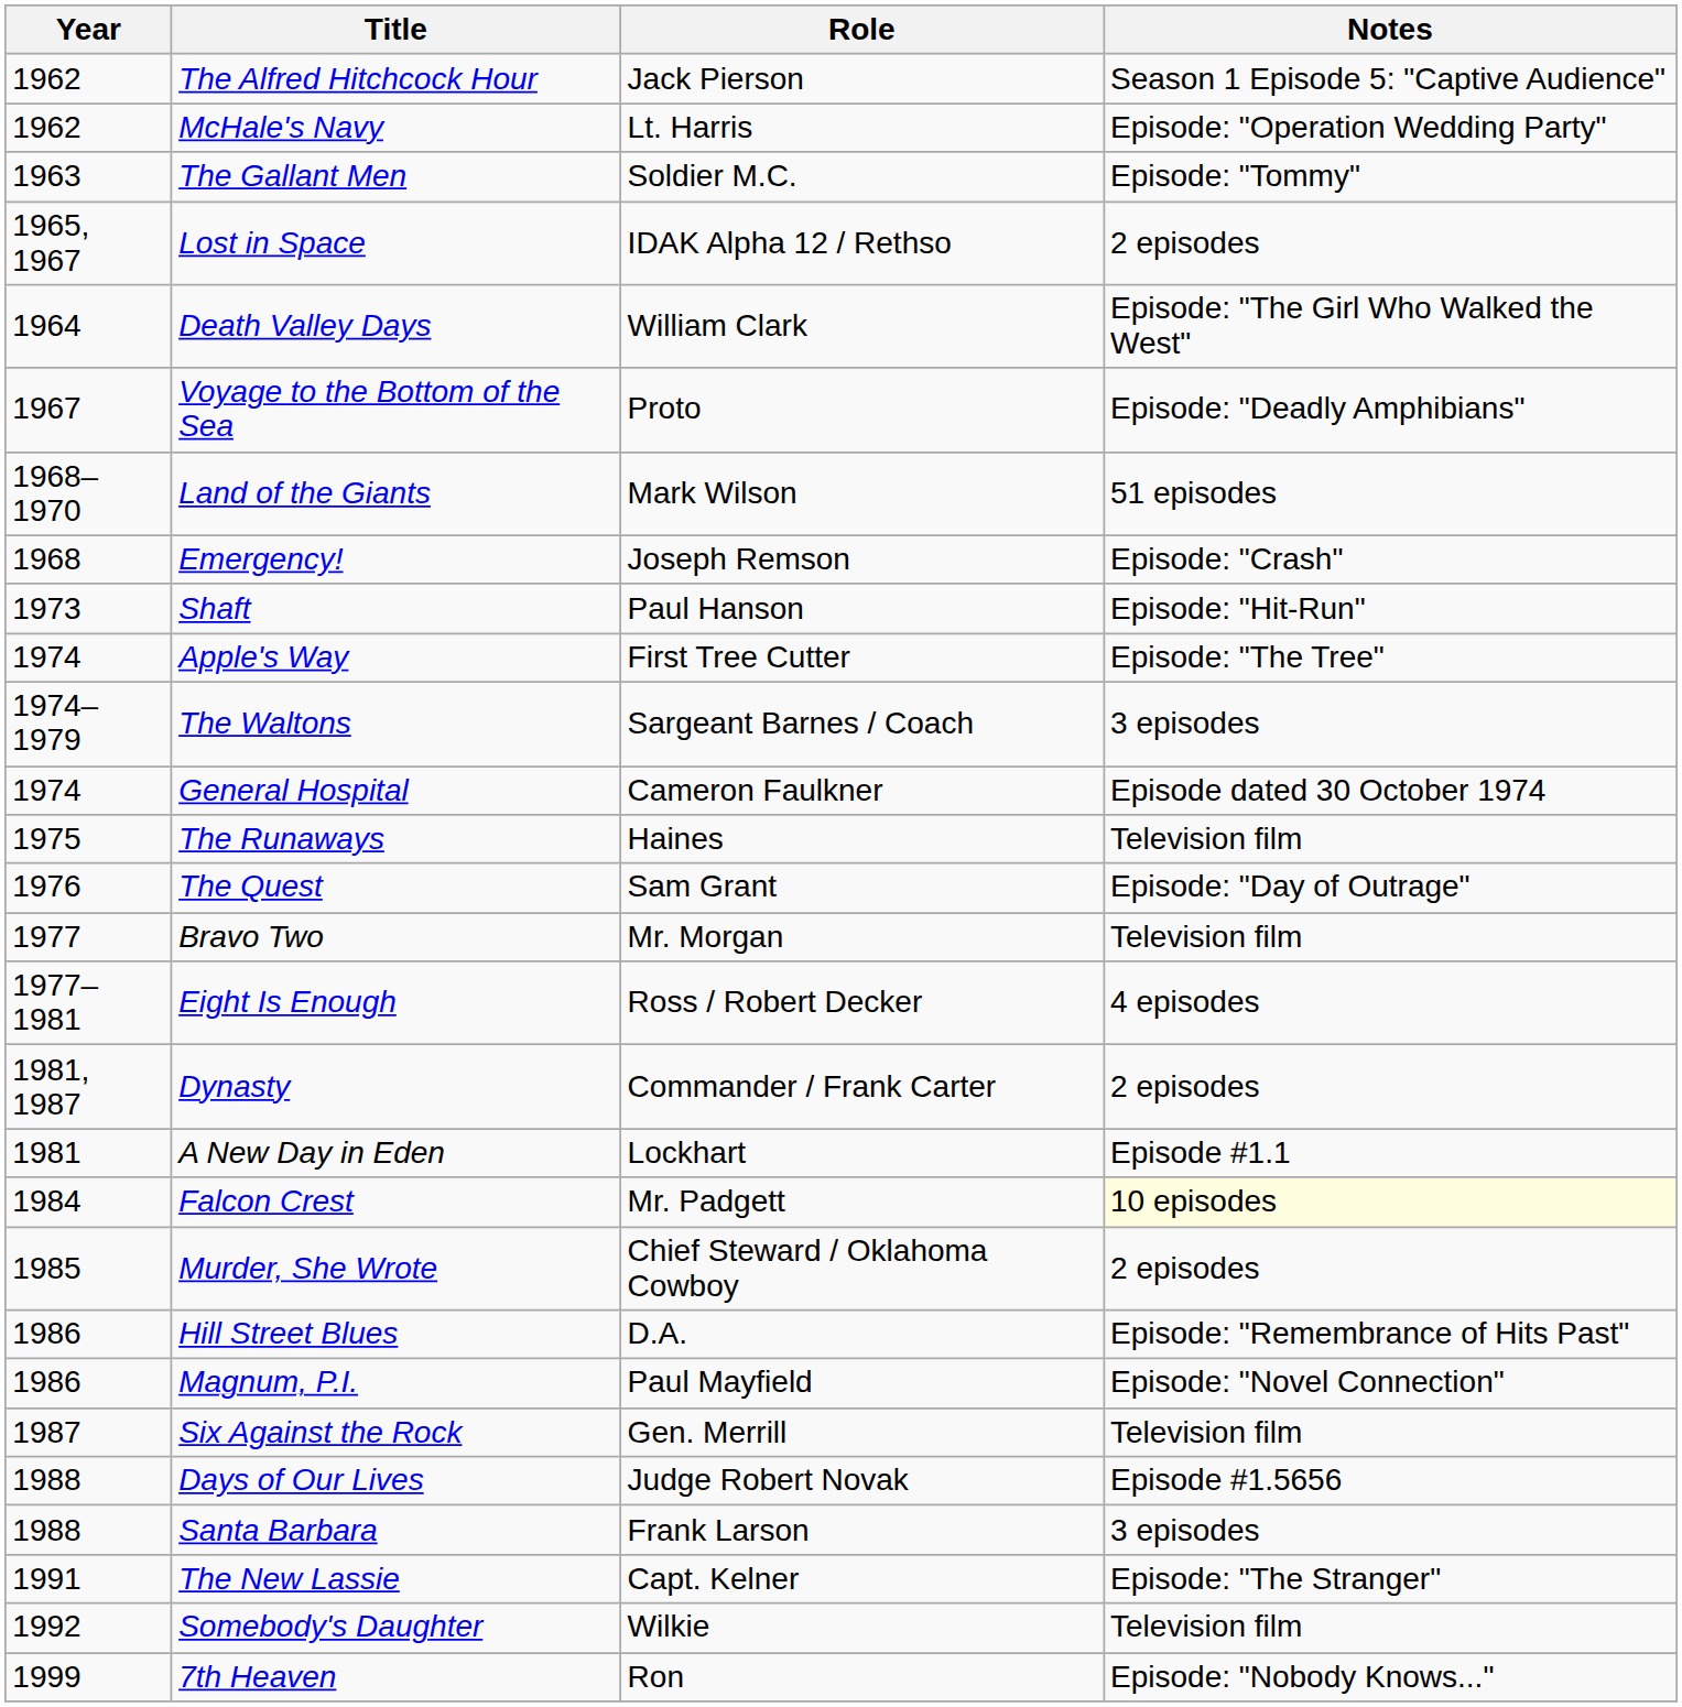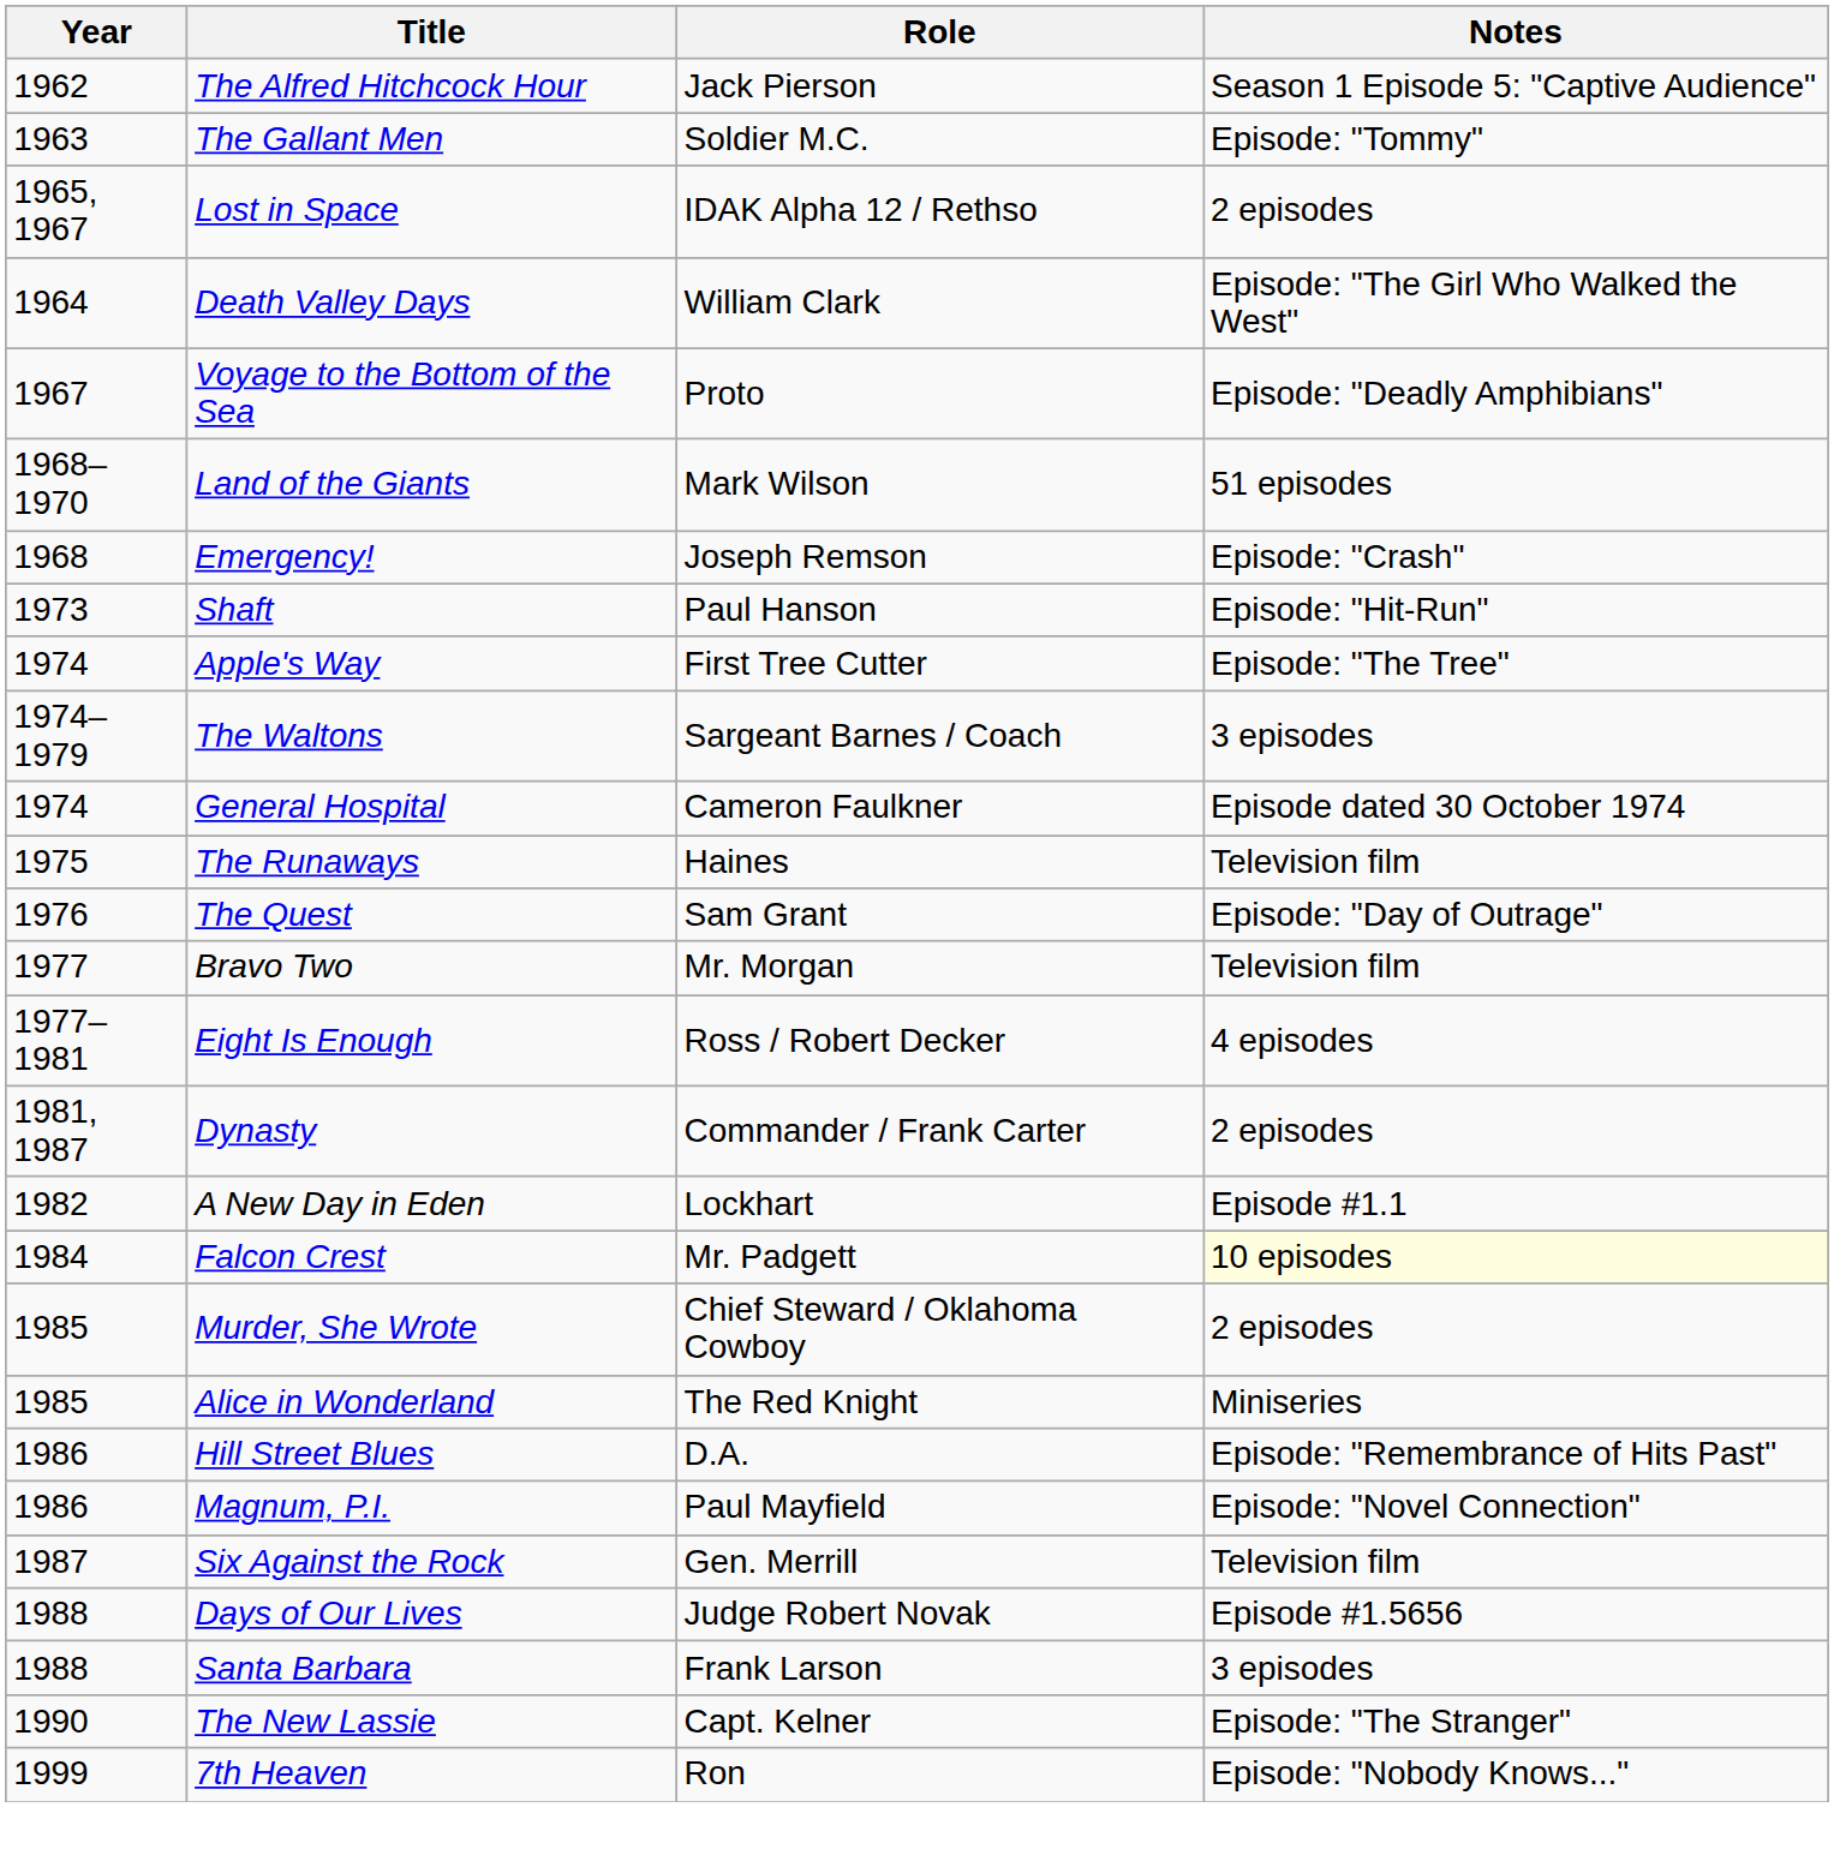 <table class="wikitable sortable">
 <tr>
 <th>Year</th>
 <th>Title</th>
 <th>Role</th>
 <th>Notes</th>
 </tr>
 <tr>
 <td>1962</td>
 <td><em><a href='#'>The Alfred Hitchcock Hour</a></em></td>
 <td>Jack Pierson</td>
 <td>Season 1 Episode 5: "Captive Audience"</td>
-</tr>
-<tr>
-<td>1962</td>
-<td><em><a href='#'>McHale's Navy</a></em></td>
-<td>Lt. Harris</td>
-<td>Episode: "Operation Wedding Party"</td>
 </tr>
 <tr>
 <td>1963</td>
 <td><em><a href='#'>The Gallant Men</a></em></td>
 <td>Soldier M.C.</td>
 <td>Episode: "Tommy"</td>
 </tr>
 <tr>
 <td>1965, 1967</td>
 <td><em><a href='#'>Lost in Space</a></em></td>
 <td>IDAK Alpha 12 / Rethso</td>
 <td>2 episodes</td>
 </tr>
 <tr>
 <td>1964</td>
 <td><em><a href='#'>Death Valley Days</a></em></td>
 <td>William Clark</td>
 <td>Episode: "The Girl Who Walked the West"</td>
 </tr>
 <tr>
 <td>1967</td>
 <td><a href='#'><em>Voyage to the Bottom of the Sea</em></a></td>
 <td>Proto</td>
 <td>Episode: "Deadly Amphibians"</td>
 </tr>
 <tr>
 <td>1968–1970</td>
 <td><em><a href='#'>Land of the Giants</a></em></td>
 <td>Mark Wilson</td>
 <td>51 episodes</td>
 </tr>
 <tr>
 <td>1968</td>
 <td><em><a href='#'>Emergency!</a></em></td>
 <td>Joseph Remson</td>
 <td>Episode: "Crash"</td>
 </tr>
 <tr>
 <td>1973</td>
 <td><a href='#'><em>Shaft</em></a></td>
 <td>Paul Hanson</td>
 <td>Episode: "Hit-Run"</td>
 </tr>
 <tr>
 <td>1974</td>
 <td><em><a href='#'>Apple's Way</a></em></td>
 <td>First Tree Cutter</td>
 <td>Episode: "The Tree"</td>
 </tr>
 <tr>
 <td>1974–1979</td>
 <td><em><a href='#'>The Waltons</a></em></td>
 <td>Sargeant Barnes / Coach</td>
 <td>3 episodes</td>
 </tr>
 <tr>
 <td>1974</td>
 <td><em><a href='#'>General Hospital</a></em></td>
 <td>Cameron Faulkner</td>
 <td>Episode dated 30 October 1974</td>
 </tr>
 <tr>
 <td>1975</td>
 <td><a href='#'><em>The Runaways</em></a></td>
 <td>Haines</td>
 <td>Television film</td>
 </tr>
 <tr>
 <td>1976</td>
 <td><a href='#'><em>The Quest</em></a></td>
 <td>Sam Grant</td>
 <td>Episode: "Day of Outrage"</td>
 </tr>
 <tr>
 <td>1977</td>
 <td><em>Bravo Two</em></td>
 <td>Mr. Morgan</td>
 <td>Television film</td>
 </tr>
 <tr>
 <td>1977–1981</td>
 <td><em><a href='#'>Eight Is Enough</a></em></td>
 <td>Ross / Robert Decker</td>
 <td>4 episodes</td>
 </tr>
 <tr>
 <td>1981, 1987</td>
 <td><a href='#'><em>Dynasty</em></a></td>
 <td>Commander / Frank Carter</td>
 <td>2 episodes</td>
 </tr>
 <tr>
-<td>1981</td>
+<td>1982</td>
 <td><em>A New Day in Eden</em></td>
 <td>Lockhart</td>
 <td>Episode #1.1</td>
 </tr>
 <tr>
 <td>1984</td>
 <td><em><a href='#'>Falcon Crest</a></em></td>
 <td>Mr. Padgett</td>
 <td style="background: lightyellow;">10 episodes</td>
 </tr>
 <tr>
 <td>1985</td>
 <td><em><a href='#'>Murder, She Wrote</a></em></td>
 <td>Chief Steward / Oklahoma Cowboy</td>
 <td>2 episodes</td>
+</tr>
+<tr>
+<td>1985</td>
+<td><a href='#'><em>Alice in Wonderland</em></a></td>
+<td>The Red Knight</td>
+<td>Miniseries</td>
 </tr>
 <tr>
 <td>1986</td>
 <td><em><a href='#'>Hill Street Blues</a></em></td>
 <td>D.A.</td>
 <td>Episode: "Remembrance of Hits Past"</td>
 </tr>
 <tr>
 <td>1986</td>
 <td><em><a href='#'>Magnum, P.I.</a></em></td>
 <td>Paul Mayfield</td>
 <td>Episode: "Novel Connection"</td>
 </tr>
 <tr>
 <td>1987</td>
 <td><em><a href='#'>Six Against the Rock</a></em></td>
 <td>Gen. Merrill</td>
 <td>Television film</td>
 </tr>
 <tr>
 <td>1988</td>
 <td><em><a href='#'>Days of Our Lives</a></em></td>
 <td>Judge Robert Novak</td>
 <td>Episode #1.5656</td>
 </tr>
 <tr>
 <td>1988</td>
 <td><a href='#'><em>Santa Barbara</em></a></td>
 <td>Frank Larson</td>
 <td>3 episodes</td>
 </tr>
 <tr>
-<td>1991</td>
+<td>1990</td>
 <td><em><a href='#'>The New Lassie</a></em></td>
 <td>Capt. Kelner</td>
 <td>Episode: "The Stranger"</td>
-</tr>
-<tr>
-<td>1992</td>
-<td><a href='#'><em>Somebody's Daughter</em></a></td>
-<td>Wilkie</td>
-<td>Television film</td>
 </tr>
 <tr>
 <td>1999</td>
 <td><a href='#'><em>7th Heaven</em></a></td>
 <td>Ron</td>
 <td>Episode: "Nobody Knows..."</td>
 </tr>
 </table>
